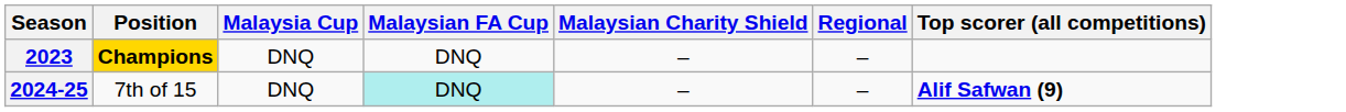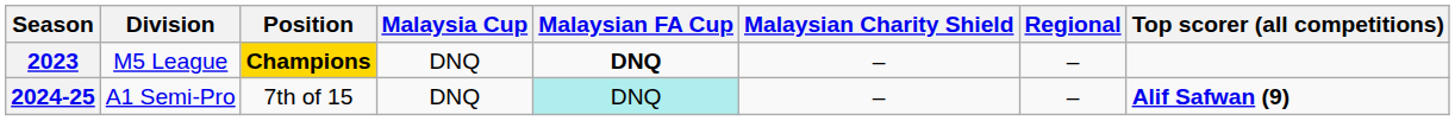 <table class="wikitable" style="font-size:89%;">
 <tr>
 <th>Season</th>
+<th>Division</th>
 <th>Position</th>
 <th><a href='#'>Malaysia Cup</a></th>
 <th><a href='#'>Malaysian FA Cup</a></th>
 <th><a href='#'>Malaysian Charity Shield</a></th>
 <th><a href='#'>Regional</a></th>
 <th>Top scorer (all competitions)</th>
 </tr>
 <tr>
 <th style="text-align:center;"><a href='#'>2023</a></th>
+<td style="text-align:center;"><a href='#'>M5 League</a></td>
 <td bgcolor=gold style="text-align:center;"><strong>Champions</strong></td>
 <td style="text-align:center;">DNQ</td>
-<td style="text-align:center;">DNQ</td>
+<td style="text-align:center;"><strong>DNQ</strong></td>
 <td style="text-align:center;">–</td>
 <td style="text-align:center;">–</td>
 <td></td>
 </tr>
 <tr>
 <th style="text-align:center;"><a href='#'>2024-25</a></th>
+<td style="text-align:center;"><a href='#'>A1 Semi-Pro</a></td>
 <td style="text-align:center;">7th of 15</td>
 <td style="text-align:center;">DNQ</td>
 <td style="background: paleturquoise; text-align:center;">DNQ</td>
 <td style="text-align:center;">–</td>
 <td style="text-align:center;">–</td>
 <td><strong> <a href='#'>Alif Safwan</a> (9)</strong></td>
 </tr>
 </table>
